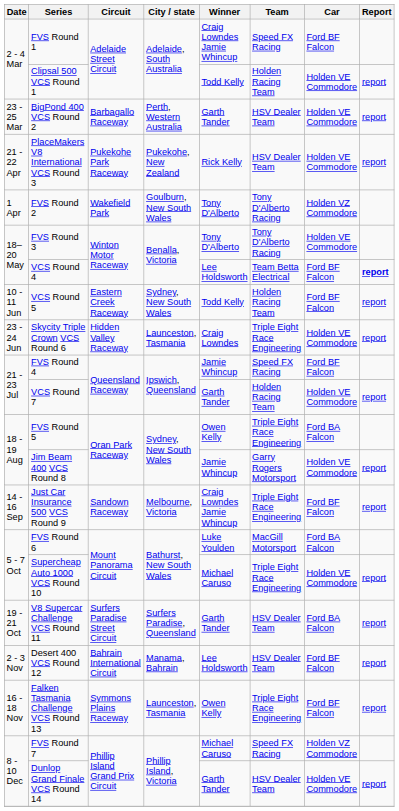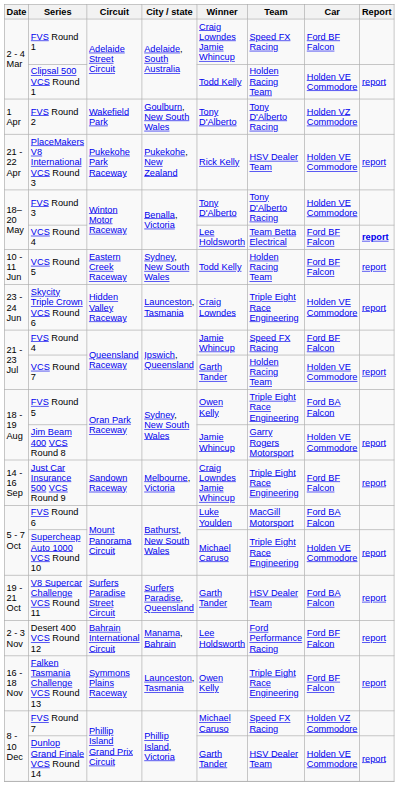 <table class="wikitable" style="font-size: 90%">
 <tr>
 <th>Date</th>
 <th>Series</th>
 <th>Circuit</th>
 <th>City / state</th>
 <th>Winner</th>
 <th>Team</th>
 <th>Car</th>
 <th>Report</th>
 </tr>
 <tr>
 <td rowspan=2>2 - 4 Mar</td>
 <td><a href='#'>FVS</a> Round 1</td>
 <td rowspan=2><a href='#'>Adelaide Street Circuit</a></td>
 <td rowspan=2><a href='#'>Adelaide</a>, <a href='#'>South Australia</a></td>
 <td><a href='#'>Craig Lowndes</a><br><a href='#'>Jamie Whincup</a></td>
 <td><a href='#'>Speed FX Racing</a></td>
 <td><a href='#'>Ford BF Falcon</a></td>
 <td></td>
 </tr>
 <tr>
 <td><a href='#'>Clipsal 500</a> <a href='#'>VCS</a> Round 1</td>
 <td><a href='#'>Todd Kelly</a></td>
 <td><a href='#'>Holden Racing Team</a></td>
 <td><a href='#'>Holden VE Commodore</a></td>
 <td><a href='#'>report</a></td>
 </tr>
 <tr>
-<td>23 - 25 Mar</td>
-<td><a href='#'>BigPond 400</a> <a href='#'>VCS</a> Round 2</td>
-<td><a href='#'>Barbagallo Raceway</a></td>
-<td><a href='#'>Perth</a>, <a href='#'>Western Australia</a></td>
-<td><a href='#'>Garth Tander</a></td>
-<td><a href='#'>HSV Dealer Team</a></td>
-<td><a href='#'>Holden VE Commodore</a></td>
-<td><a href='#'>report</a></td>
+<td>1 Apr</td>
+<td><a href='#'>FVS</a> Round 2</td>
+<td><a href='#'>Wakefield Park</a></td>
+<td><a href='#'>Goulburn</a>, <a href='#'>New South Wales</a></td>
+<td><a href='#'>Tony D'Alberto</a></td>
+<td><a href='#'>Tony D'Alberto Racing</a></td>
+<td><a href='#'>Holden VZ Commodore</a></td>
+<td></td>
 </tr>
 <tr>
 <td>21 - 22 Apr</td>
 <td><a href='#'>PlaceMakers V8 International</a> <a href='#'>VCS</a> Round 3</td>
 <td><a href='#'>Pukekohe Park Raceway</a></td>
 <td><a href='#'>Pukekohe</a>, <a href='#'>New Zealand</a></td>
 <td><a href='#'>Rick Kelly</a></td>
 <td><a href='#'>HSV Dealer Team</a></td>
 <td><a href='#'>Holden VE Commodore</a></td>
 <td><a href='#'>report</a></td>
-</tr>
-<tr>
-<td>1 Apr</td>
-<td><a href='#'>FVS</a> Round 2</td>
-<td><a href='#'>Wakefield Park</a></td>
-<td><a href='#'>Goulburn</a>, <a href='#'>New South Wales</a></td>
-<td><a href='#'>Tony D'Alberto</a></td>
-<td><a href='#'>Tony D'Alberto Racing</a></td>
-<td><a href='#'>Holden VZ Commodore</a></td>
-<td></td>
 </tr>
 <tr>
 <td rowspan=2>18–20 May</td>
 <td><a href='#'>FVS</a> Round 3</td>
 <td rowspan=2><a href='#'>Winton Motor Raceway</a></td>
 <td rowspan=2><a href='#'>Benalla</a>, <a href='#'>Victoria</a></td>
 <td><a href='#'>Tony D'Alberto</a></td>
 <td><a href='#'>Tony D'Alberto Racing</a></td>
 <td><a href='#'>Holden VE Commodore</a></td>
 <td></td>
 </tr>
 <tr>
 <td><a href='#'>VCS</a> Round 4</td>
 <td><a href='#'>Lee Holdsworth</a></td>
 <td><a href='#'>Team Betta Electrical</a></td>
 <td><a href='#'>Ford BF Falcon</a></td>
 <td><strong><a href='#'>report</a></strong></td>
 </tr>
 <tr>
 <td>10 - 11 Jun</td>
 <td><a href='#'>VCS</a> Round 5</td>
 <td><a href='#'>Eastern Creek Raceway</a></td>
 <td><a href='#'>Sydney</a>, <a href='#'>New South Wales</a></td>
 <td><a href='#'>Todd Kelly</a></td>
 <td><a href='#'>Holden Racing Team</a></td>
 <td><a href='#'>Ford BF Falcon</a></td>
 <td><a href='#'>report</a></td>
 </tr>
 <tr>
 <td>23 - 24 Jun</td>
 <td><a href='#'>Skycity Triple Crown</a> <a href='#'>VCS</a> Round 6</td>
 <td><a href='#'>Hidden Valley Raceway</a></td>
 <td><a href='#'>Launceston</a>, <a href='#'>Tasmania</a></td>
 <td><a href='#'>Craig Lowndes</a></td>
 <td><a href='#'>Triple Eight Race Engineering</a></td>
 <td><a href='#'>Holden VE Commodore</a></td>
 <td><a href='#'>report</a></td>
 </tr>
 <tr>
 <td rowspan=2>21 - 23 Jul</td>
 <td><a href='#'>FVS</a> Round 4</td>
 <td rowspan=2><a href='#'>Queensland Raceway</a></td>
 <td rowspan=2><a href='#'>Ipswich</a>, <a href='#'>Queensland</a></td>
 <td><a href='#'>Jamie Whincup</a></td>
 <td><a href='#'>Speed FX Racing</a></td>
 <td><a href='#'>Ford BF Falcon</a></td>
 <td></td>
 </tr>
 <tr>
 <td><a href='#'>VCS</a> Round 7</td>
 <td><a href='#'>Garth Tander</a></td>
 <td><a href='#'>Holden Racing Team</a></td>
 <td><a href='#'>Holden VE Commodore</a></td>
 <td><a href='#'>report</a></td>
 </tr>
 <tr>
 <td rowspan=2>18 - 19 Aug</td>
 <td><a href='#'>FVS</a> Round 5</td>
 <td rowspan=2><a href='#'>Oran Park Raceway</a></td>
 <td rowspan=2><a href='#'>Sydney</a>, <a href='#'>New South Wales</a></td>
 <td><a href='#'>Owen Kelly</a></td>
 <td><a href='#'>Triple Eight Race Engineering</a></td>
 <td><a href='#'>Ford BA Falcon</a></td>
 <td></td>
 </tr>
 <tr>
 <td><a href='#'>Jim Beam 400</a> <a href='#'>VCS</a> Round 8</td>
 <td><a href='#'>Jamie Whincup</a></td>
 <td><a href='#'>Garry Rogers Motorsport</a></td>
 <td><a href='#'>Holden VE Commodore</a></td>
 <td><a href='#'>report</a></td>
 </tr>
 <tr>
 <td>14 - 16 Sep</td>
 <td><a href='#'>Just Car Insurance 500</a> <a href='#'>VCS</a> Round 9</td>
 <td><a href='#'>Sandown Raceway</a></td>
 <td><a href='#'>Melbourne</a>, <a href='#'>Victoria</a></td>
 <td><a href='#'>Craig Lowndes</a><br><a href='#'>Jamie Whincup</a></td>
 <td><a href='#'>Triple Eight Race Engineering</a></td>
 <td><a href='#'>Ford BF Falcon</a></td>
 <td><a href='#'>report</a></td>
 </tr>
 <tr>
 <td rowspan=2>5 - 7 Oct</td>
 <td><a href='#'>FVS</a> Round 6</td>
 <td rowspan=2><a href='#'>Mount Panorama Circuit</a></td>
 <td rowspan=2><a href='#'>Bathurst</a>, <a href='#'>New South Wales</a></td>
 <td><a href='#'>Luke Youlden</a></td>
 <td><a href='#'>MacGill Motorsport</a></td>
 <td><a href='#'>Ford BA Falcon</a></td>
 <td></td>
 </tr>
 <tr>
 <td><a href='#'>Supercheap Auto 1000</a> <a href='#'>VCS</a> Round 10</td>
 <td><a href='#'>Michael Caruso</a></td>
 <td><a href='#'>Triple Eight Race Engineering</a></td>
 <td><a href='#'>Holden VE Commodore</a></td>
 <td><a href='#'>report</a></td>
 </tr>
 <tr>
 <td>19 - 21 Oct</td>
 <td><a href='#'>V8 Supercar Challenge</a> <a href='#'>VCS</a> Round 11</td>
 <td><a href='#'>Surfers Paradise Street Circuit</a></td>
 <td><a href='#'>Surfers Paradise</a>, <a href='#'>Queensland</a></td>
 <td><a href='#'>Garth Tander</a></td>
 <td><a href='#'>HSV Dealer Team</a></td>
 <td><a href='#'>Ford BA Falcon</a></td>
 <td><a href='#'>report</a></td>
 </tr>
 <tr>
 <td>2 - 3 Nov</td>
 <td>Desert 400 <a href='#'>VCS</a> Round 12</td>
 <td><a href='#'>Bahrain International Circuit</a></td>
 <td><a href='#'>Manama</a>, <a href='#'>Bahrain</a></td>
 <td><a href='#'>Lee Holdsworth</a></td>
-<td><a href='#'>HSV Dealer Team</a></td>
+<td><a href='#'>Ford Performance Racing</a></td>
 <td><a href='#'>Ford BF Falcon</a></td>
 <td><a href='#'>report</a></td>
 </tr>
 <tr>
 <td>16 - 18 Nov</td>
 <td><a href='#'>Falken Tasmania Challenge</a> <a href='#'>VCS</a> Round 13</td>
 <td><a href='#'>Symmons Plains Raceway</a></td>
 <td><a href='#'>Launceston</a>, <a href='#'>Tasmania</a></td>
 <td><a href='#'>Owen Kelly</a></td>
 <td><a href='#'>Triple Eight Race Engineering</a></td>
 <td><a href='#'>Ford BF Falcon</a></td>
 <td><a href='#'>report</a></td>
 </tr>
 <tr>
 <td rowspan=2>8 - 10 Dec</td>
 <td><a href='#'>FVS</a> Round 7</td>
 <td rowspan=2><a href='#'>Phillip Island Grand Prix Circuit</a></td>
 <td rowspan=2><a href='#'>Phillip Island</a>, <a href='#'>Victoria</a></td>
 <td><a href='#'>Michael Caruso</a></td>
 <td><a href='#'>Speed FX Racing</a></td>
 <td><a href='#'>Holden VZ Commodore</a></td>
 <td></td>
 </tr>
 <tr>
 <td><a href='#'>Dunlop Grand Finale</a> <a href='#'>VCS</a> Round 14</td>
 <td><a href='#'>Garth Tander</a></td>
 <td><a href='#'>HSV Dealer Team</a></td>
 <td><a href='#'>Holden VE Commodore</a></td>
 <td><a href='#'>report</a></td>
 </tr>
 <tr>
 </tr>
 </table>
